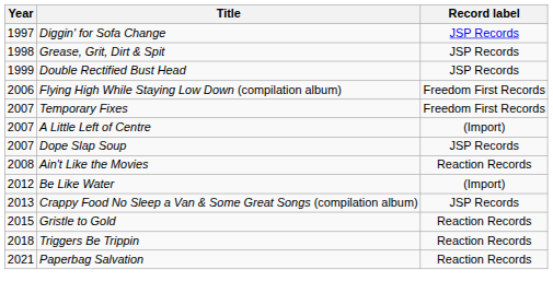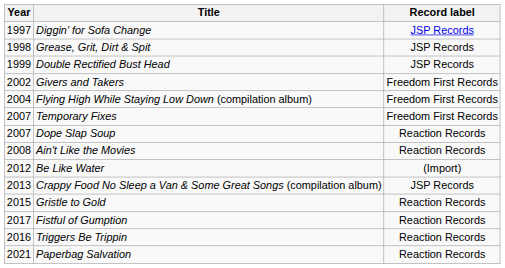 <table class="wikitable sortable">
 <tr>
 <th>Year</th>
 <th>Title</th>
 <th>Record label</th>
 </tr>
 <tr>
 <td>1997</td>
 <td><em>Diggin' for Sofa Change</em></td>
 <td align="center"><a href='#'>JSP Records</a></td>
 </tr>
 <tr>
 <td>1998</td>
 <td><em>Grease, Grit, Dirt & Spit</em></td>
 <td align="center">JSP Records</td>
 </tr>
 <tr>
 <td>1999</td>
 <td><em>Double Rectified Bust Head</em></td>
 <td align="center">JSP Records</td>
 </tr>
 <tr>
-<td>2006</td>
+<td>2002</td>
+<td><em>Givers and Takers</em></td>
+<td align="center">Freedom First Records</td>
+</tr>
+<tr>
+<td>2004</td>
 <td><em>Flying High While Staying Low Down</em> (compilation album)</td>
 <td align="center">Freedom First Records</td>
 </tr>
 <tr>
 <td>2007</td>
 <td><em>Temporary Fixes</em></td>
 <td align="center">Freedom First Records</td>
 </tr>
 <tr>
 <td>2007</td>
-<td><em>A Little Left of Centre</em></td>
-<td align="center">(Import)</td>
-</tr>
-<tr>
-<td>2007</td>
 <td><em>Dope Slap Soup</em></td>
-<td align="center">JSP Records</td>
+<td align="center">Reaction Records</td>
 </tr>
 <tr>
 <td>2008</td>
 <td><em>Ain't Like the Movies</em></td>
 <td align="center">Reaction Records</td>
 </tr>
 <tr>
 <td>2012</td>
 <td><em>Be Like Water</em></td>
 <td align="center">(Import)</td>
 </tr>
 <tr>
 <td>2013</td>
 <td><em>Crappy Food No Sleep a Van & Some Great Songs</em> (compilation album)</td>
 <td align="center">JSP Records</td>
 </tr>
 <tr>
 <td>2015</td>
 <td><em>Gristle to Gold</em></td>
 <td align="center">Reaction Records</td>
 </tr>
 <tr>
-<td>2018</td>
+<td>2017</td>
+<td><em>Fistful of Gumption</em></td>
+<td align="center">Reaction Records</td>
+</tr>
+<tr>
+<td>2016</td>
 <td><em>Triggers Be Trippin</em></td>
 <td align="center">Reaction Records</td>
 </tr>
 <tr>
 <td>2021</td>
 <td><em>Paperbag Salvation</em></td>
 <td align="center">Reaction Records</td>
 </tr>
 </table>
